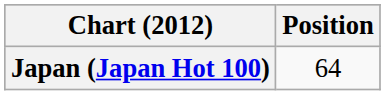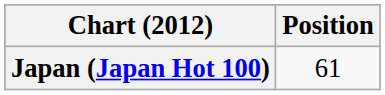 <table class="wikitable plainrowheaders" style="text-align:center">
 <tr>
 <th scope="col">Chart (2012)</th>
 <th scope="col">Position</th>
 </tr>
 <tr>
 <th scope="row">Japan (<a href='#'>Japan Hot 100</a>)</th>
-<td>64</td>
+<td>61</td>
 </tr>
 </table>
